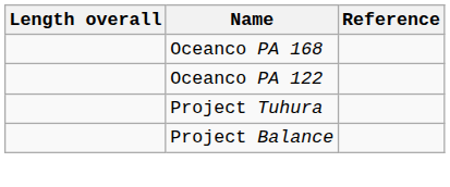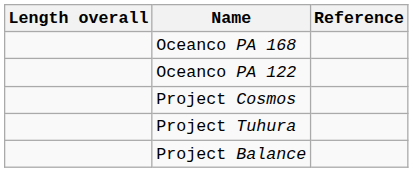 <table class="wikitable sortable">
 <tr style="vertical-align:top">
 <th>Length overall</th>
 <th>Name</th>
 <th>Reference</th>
 </tr>
 <tr>
 <td></td>
 <td>Oceanco <em>PA 168</em></td>
 <td></td>
 </tr>
 <tr>
 <td></td>
 <td>Oceanco <em>PA 122</em></td>
 <td></td>
 </tr>
 <tr>
 <td></td>
+<td>Project <em>Cosmos</em></td>
+<td></td>
+</tr>
+<tr>
+<td></td>
 <td>Project <em>Tuhura</em></td>
 <td></td>
 </tr>
 <tr>
 <td></td>
 <td>Project <em>Balance</em></td>
 <td></td>
 </tr>
 </table>
